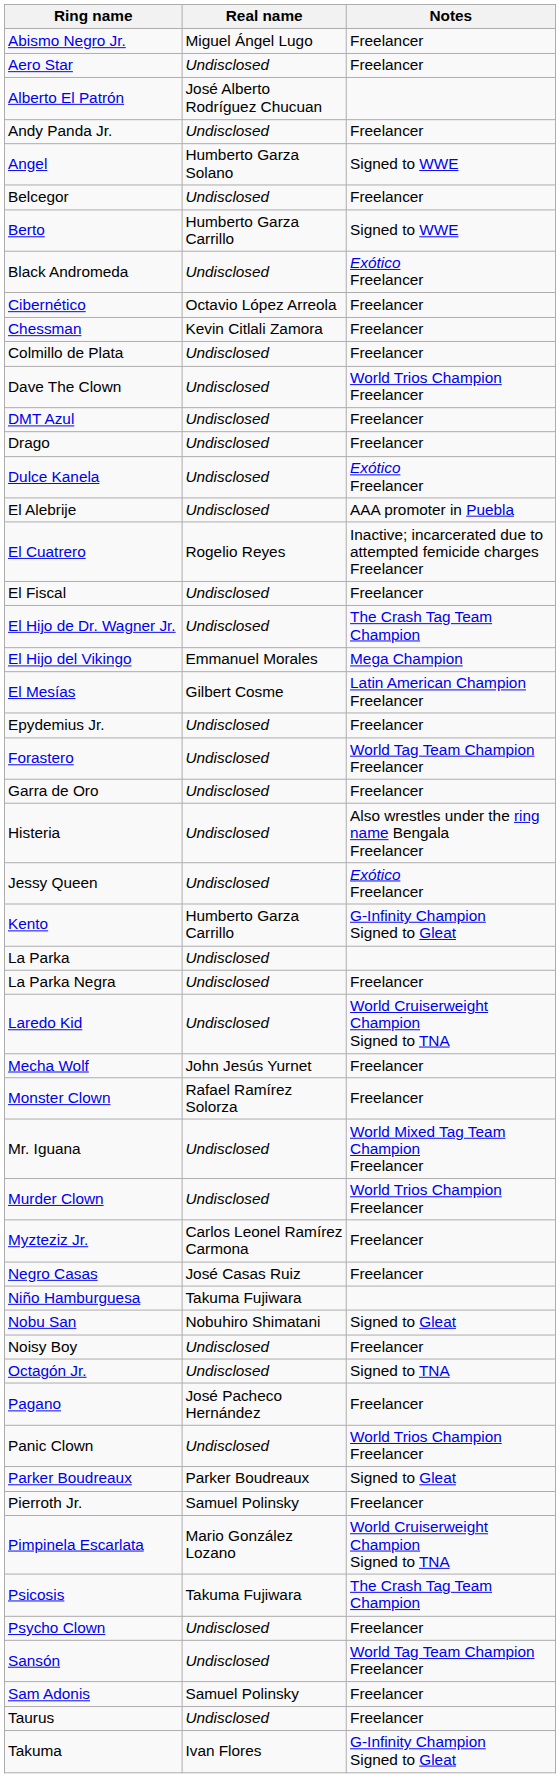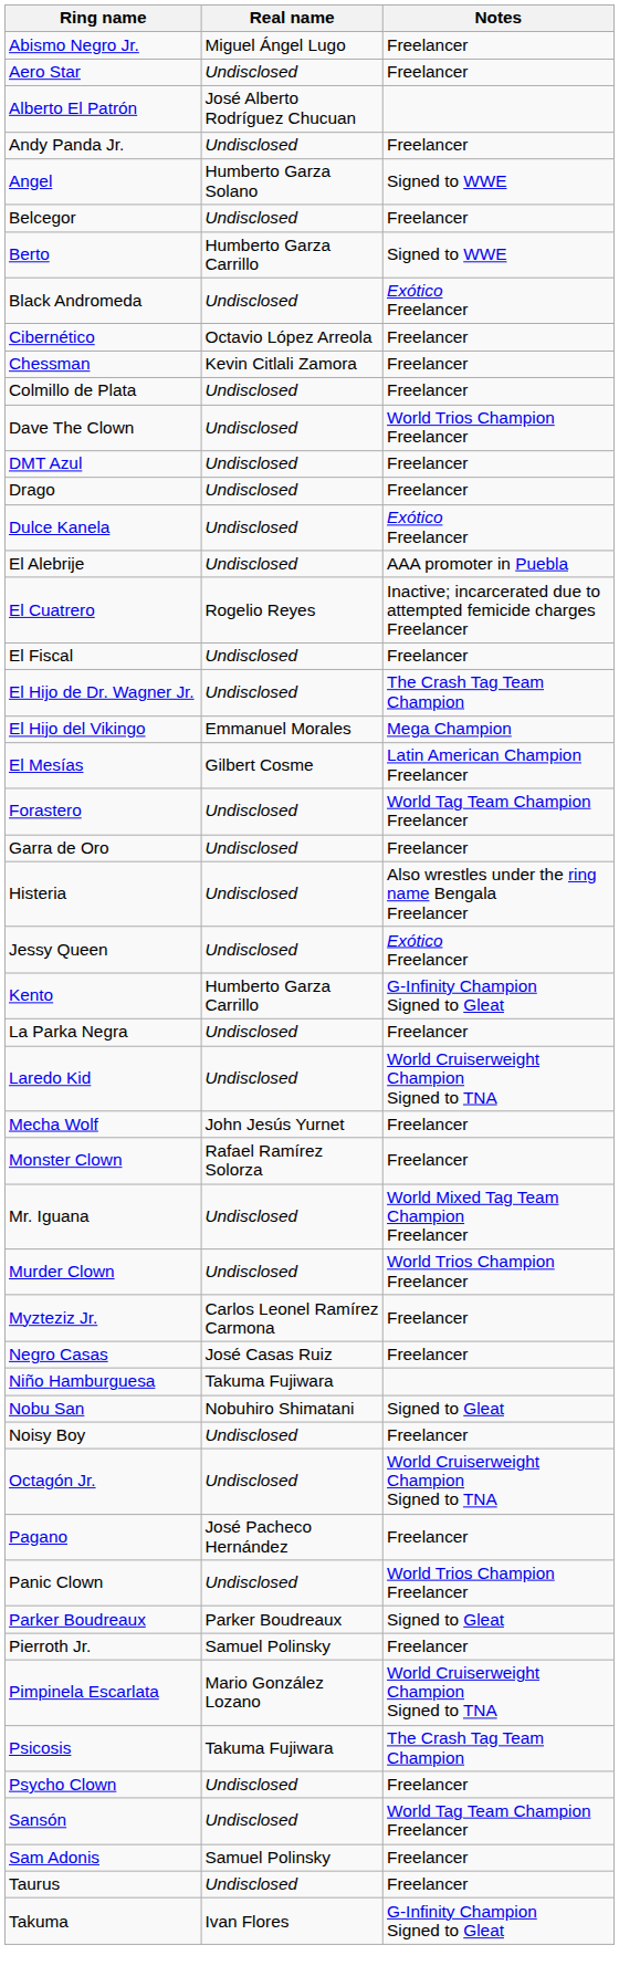 <table class="wikitable sortable" align="left center" width="65%">
 <tr>
 <th width="15%">Ring name</th>
 <th width="15%">Real name</th>
 <th width="20%">Notes</th>
 </tr>
 <tr>
 <td><a href='#'>Abismo Negro Jr.</a></td>
 <td>Miguel Ángel Lugo</td>
 <td>Freelancer</td>
 </tr>
 <tr>
 <td><a href='#'>Aero Star</a></td>
 <td><em>Undisclosed</em></td>
 <td>Freelancer</td>
 </tr>
 <tr>
 <td><a href='#'>Alberto El Patrón</a></td>
 <td>José Alberto Rodríguez Chucuan</td>
 <td></td>
 </tr>
 <tr>
 <td>Andy Panda Jr.</td>
 <td><em>Undisclosed</em></td>
 <td>Freelancer</td>
 </tr>
 <tr>
 <td><a href='#'>Angel</a></td>
 <td>Humberto Garza Solano</td>
 <td>Signed to <a href='#'>WWE</a></td>
 </tr>
 <tr>
 <td>Belcegor</td>
 <td><em>Undisclosed</em></td>
 <td>Freelancer</td>
 </tr>
 <tr>
 <td><a href='#'>Berto</a></td>
 <td>Humberto Garza Carrillo</td>
 <td>Signed to <a href='#'>WWE</a></td>
 </tr>
 <tr>
 <td>Black Andromeda</td>
 <td><em>Undisclosed</em></td>
 <td><em><a href='#'>Exótico</a></em><br>Freelancer</td>
 </tr>
 <tr>
 <td><a href='#'>Cibernético</a></td>
 <td>Octavio López Arreola</td>
 <td>Freelancer</td>
 </tr>
 <tr>
 <td><a href='#'>Chessman</a></td>
 <td>Kevin Citlali Zamora</td>
 <td>Freelancer</td>
 </tr>
 <tr>
 <td>Colmillo de Plata</td>
 <td><em>Undisclosed</em></td>
 <td>Freelancer</td>
 </tr>
 <tr>
 <td>Dave The Clown</td>
 <td><em>Undisclosed</em></td>
 <td><a href='#'>World Trios Champion</a><br>Freelancer</td>
 </tr>
 <tr>
 <td><a href='#'>DMT Azul</a></td>
 <td><em>Undisclosed</em></td>
 <td>Freelancer</td>
 </tr>
 <tr>
 <td>Drago</td>
 <td><em>Undisclosed</em></td>
 <td>Freelancer</td>
 </tr>
 <tr>
 <td><a href='#'>Dulce Kanela</a></td>
 <td><em>Undisclosed</em></td>
 <td><em><a href='#'>Exótico</a></em><br>Freelancer</td>
 </tr>
 <tr>
 <td>El Alebrije</td>
 <td><em>Undisclosed</em></td>
 <td>AAA promoter in <a href='#'>Puebla</a></td>
 </tr>
 <tr>
 <td><a href='#'>El Cuatrero</a></td>
 <td>Rogelio Reyes</td>
 <td>Inactive; incarcerated due to attempted femicide charges<br>Freelancer</td>
 </tr>
 <tr>
 <td>El Fiscal</td>
 <td><em>Undisclosed</em></td>
 <td>Freelancer</td>
 </tr>
 <tr>
 <td><a href='#'>El Hijo de Dr. Wagner Jr.</a></td>
 <td><em>Undisclosed</em></td>
 <td><a href='#'>The Crash Tag Team Champion</a></td>
 </tr>
 <tr>
 <td><a href='#'>El Hijo del Vikingo</a></td>
 <td>Emmanuel Morales</td>
 <td><a href='#'>Mega Champion</a></td>
 </tr>
 <tr>
 <td><a href='#'>El Mesías</a></td>
 <td>Gilbert Cosme</td>
 <td><a href='#'>Latin American Champion</a><br>Freelancer</td>
 </tr>
 <tr>
-<td>Epydemius Jr.</td>
-<td><em>Undisclosed</em></td>
-<td>Freelancer</td>
-</tr>
-<tr>
 <td><a href='#'>Forastero</a></td>
 <td><em>Undisclosed</em></td>
 <td><a href='#'>World Tag Team Champion</a><br>Freelancer</td>
 </tr>
 <tr>
 <td>Garra de Oro</td>
 <td><em>Undisclosed</em></td>
 <td>Freelancer</td>
 </tr>
 <tr>
 <td>Histeria</td>
 <td><em>Undisclosed</em></td>
 <td>Also wrestles under the <a href='#'>ring name</a> Bengala<br>Freelancer</td>
 </tr>
 <tr>
 <td>Jessy Queen</td>
 <td><em>Undisclosed</em></td>
 <td><em><a href='#'>Exótico</a></em><br>Freelancer</td>
 </tr>
 <tr>
 <td><a href='#'>Kento</a></td>
 <td>Humberto Garza Carrillo</td>
 <td><a href='#'>G-Infinity Champion</a><br>Signed to <a href='#'>Gleat</a></td>
-</tr>
-<tr>
-<td>La Parka</td>
-<td><em>Undisclosed</em></td>
-<td></td>
 </tr>
 <tr>
 <td>La Parka Negra</td>
 <td><em>Undisclosed</em></td>
 <td>Freelancer</td>
 </tr>
 <tr>
 <td><a href='#'>Laredo Kid</a></td>
 <td><em>Undisclosed</em></td>
 <td><a href='#'>World Cruiserweight Champion</a><br>Signed to <a href='#'>TNA</a></td>
 </tr>
 <tr>
 <td><a href='#'>Mecha Wolf</a></td>
 <td>John Jesús Yurnet</td>
 <td>Freelancer</td>
 </tr>
 <tr>
 <td><a href='#'>Monster Clown</a></td>
 <td>Rafael Ramírez Solorza</td>
 <td>Freelancer</td>
 </tr>
 <tr>
 <td>Mr. Iguana</td>
 <td><em>Undisclosed</em></td>
 <td><a href='#'>World Mixed Tag Team Champion</a><br>Freelancer</td>
 </tr>
 <tr>
 <td><a href='#'>Murder Clown</a></td>
 <td><em>Undisclosed</em></td>
 <td><a href='#'>World Trios Champion</a><br>Freelancer</td>
 </tr>
 <tr>
 <td><a href='#'>Myzteziz Jr.</a></td>
 <td>Carlos Leonel Ramírez Carmona</td>
 <td>Freelancer</td>
 </tr>
 <tr>
 <td><a href='#'>Negro Casas</a></td>
 <td>José Casas Ruiz</td>
 <td>Freelancer</td>
 </tr>
 <tr>
 <td><a href='#'>Niño Hamburguesa</a></td>
 <td>Takuma Fujiwara</td>
 <td></td>
 </tr>
 <tr>
 <td><a href='#'>Nobu San</a></td>
 <td>Nobuhiro Shimatani</td>
 <td>Signed to <a href='#'>Gleat</a></td>
 </tr>
 <tr>
 <td>Noisy Boy</td>
 <td><em>Undisclosed</em></td>
 <td>Freelancer</td>
 </tr>
 <tr>
 <td><a href='#'>Octagón Jr.</a></td>
 <td><em>Undisclosed</em></td>
-<td>Signed to <a href='#'>TNA</a></td>
+<td><a href='#'>World Cruiserweight Champion</a><br>Signed to <a href='#'>TNA</a></td>
 </tr>
 <tr>
 <td><a href='#'>Pagano</a></td>
 <td>José Pacheco Hernández</td>
 <td>Freelancer</td>
 </tr>
 <tr>
 <td>Panic Clown</td>
 <td><em>Undisclosed</em></td>
 <td><a href='#'>World Trios Champion</a><br>Freelancer</td>
 </tr>
 <tr>
 <td><a href='#'>Parker Boudreaux</a></td>
 <td>Parker Boudreaux</td>
 <td>Signed to <a href='#'>Gleat</a></td>
 </tr>
 <tr>
 <td>Pierroth Jr.</td>
 <td>Samuel Polinsky</td>
 <td>Freelancer</td>
 </tr>
 <tr>
 <td><a href='#'>Pimpinela Escarlata</a></td>
 <td>Mario González Lozano</td>
 <td><a href='#'>World Cruiserweight Champion</a><br>Signed to <a href='#'>TNA</a></td>
 </tr>
 <tr>
 <td><a href='#'>Psicosis</a></td>
 <td>Takuma Fujiwara</td>
 <td><a href='#'>The Crash Tag Team Champion</a></td>
 </tr>
 <tr>
 <td><a href='#'>Psycho Clown</a></td>
 <td><em>Undisclosed</em></td>
 <td>Freelancer</td>
 </tr>
 <tr>
 <td><a href='#'>Sansón</a></td>
 <td><em>Undisclosed</em></td>
 <td><a href='#'>World Tag Team Champion</a><br>Freelancer</td>
 </tr>
 <tr>
 <td><a href='#'>Sam Adonis</a></td>
 <td>Samuel Polinsky</td>
 <td>Freelancer</td>
 </tr>
 <tr>
 <td>Taurus</td>
 <td><em>Undisclosed</em></td>
 <td>Freelancer</td>
 </tr>
 <tr>
 <td>Takuma</td>
 <td>Ivan Flores</td>
 <td><a href='#'>G-Infinity Champion</a><br>Signed to <a href='#'>Gleat</a></td>
 </tr>
 </table>
